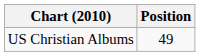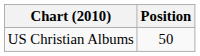 <table class="wikitable">
 <tr>
 <th>Chart (2010)</th>
 <th>Position</th>
 </tr>
 <tr>
 <td>US Christian Albums</td>
-<td align="center">49</td>
+<td align="center">50</td>
 </tr>
 </table>
